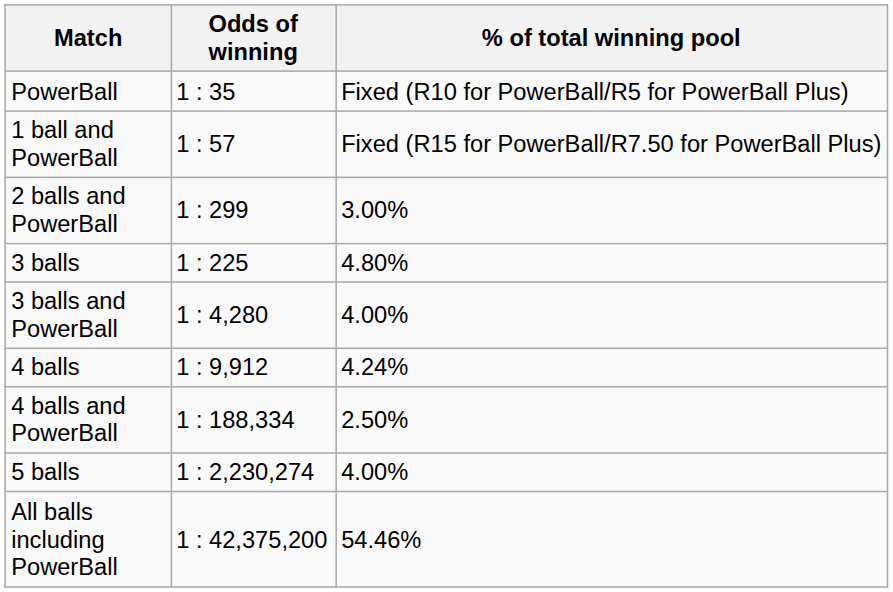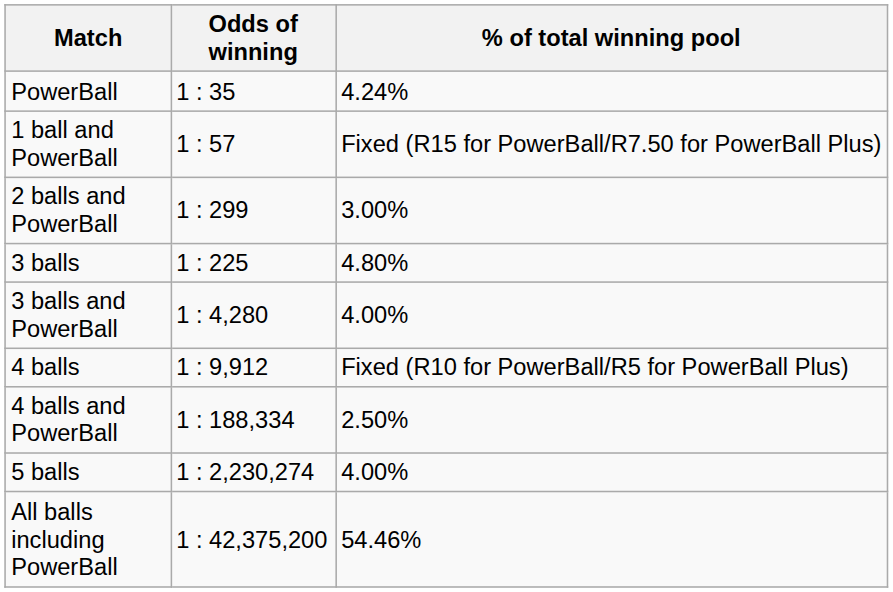 <table class="wikitable" style="font-size:96%; float:right;">
 <tr>
 <th style="width:100px;">Match</th>
 <th style="width:100px;">Odds of winning</th>
 <th><strong>% of total winning pool</strong></th>
 </tr>
 <tr>
 <td>PowerBall</td>
 <td>1 : 35</td>
-<td>Fixed (R10 for PowerBall/R5 for PowerBall Plus)</td>
+<td>4.24%</td>
 </tr>
 <tr>
 <td>1 ball and PowerBall</td>
 <td>1 : 57</td>
 <td>Fixed (R15 for PowerBall/R7.50 for PowerBall Plus)</td>
 </tr>
 <tr>
 <td>2 balls and PowerBall</td>
 <td>1 : 299</td>
 <td>3.00%</td>
 </tr>
 <tr>
 <td>3 balls</td>
 <td>1 : 225</td>
 <td>4.80%</td>
 </tr>
 <tr>
 <td>3 balls and PowerBall</td>
 <td>1 : 4,280</td>
 <td>4.00%</td>
 </tr>
 <tr>
 <td>4 balls</td>
 <td>1 : 9,912</td>
-<td>4.24%</td>
+<td>Fixed (R10 for PowerBall/R5 for PowerBall Plus)</td>
 </tr>
 <tr>
 <td>4 balls and PowerBall</td>
 <td>1 : 188,334</td>
 <td>2.50%</td>
 </tr>
 <tr>
 <td>5 balls</td>
 <td>1 : 2,230,274</td>
 <td>4.00%</td>
 </tr>
 <tr>
 <td>All balls including PowerBall</td>
 <td>1 : 42,375,200</td>
 <td>54.46%</td>
 </tr>
 </table>
